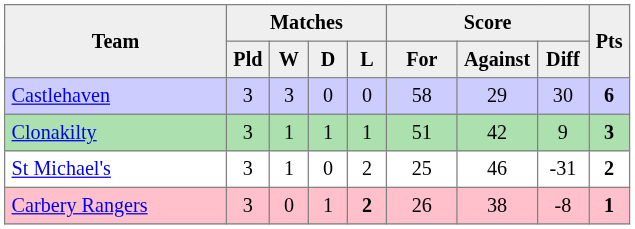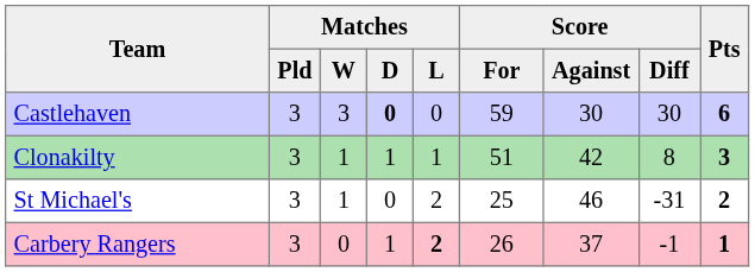 <table style=border-collapse:collapse border=1 cellspacing=0 cellpadding=5>
 <tr align=center bgcolor=#efefef>
 <th rowspan=2 width=165>Team</th>
 <th colspan=4>Matches</th>
 <th colspan=3>Score</th>
 <th rowspan=2width=20>Pts</th>
 </tr>
 <tr align=center bgcolor=#efefef>
 <th width=20>Pld</th>
 <th width=20>W</th>
 <th width=20>D</th>
 <th width=20>L</th>
 <th width=45>For</th>
 <th width=45>Against</th>
 <th width=30>Diff</th>
 </tr>
 <tr align=center style="background:#ccccff;">
 <td style="text-align:left;"><a href='#'>Castlehaven</a></td>
 <td>3</td>
 <td>3</td>
+<td><strong>0</strong></td>
 <td>0</td>
-<td>0</td>
-<td>58</td>
-<td>29</td>
+<td>59</td>
+<td>30</td>
 <td>30</td>
 <td><strong>6</strong></td>
 </tr>
 <tr align=center style="background:#ACE1AF;">
 <td style="text-align:left;"><a href='#'>Clonakilty</a></td>
 <td>3</td>
 <td>1</td>
 <td>1</td>
 <td>1</td>
 <td>51</td>
 <td>42</td>
-<td>9</td>
+<td>8</td>
 <td><strong>3</strong></td>
 </tr>
 <tr align=center>
 <td style="text-align:left;"><a href='#'>St Michael's</a></td>
 <td>3</td>
 <td>1</td>
 <td>0</td>
 <td>2</td>
 <td>25</td>
 <td>46</td>
 <td>-31</td>
 <td><strong>2</strong></td>
 </tr>
 <tr align=center style="background:#FFC0CB;">
 <td style="text-align:left;"><a href='#'>Carbery Rangers</a></td>
 <td>3</td>
 <td>0</td>
 <td>1</td>
 <td><strong>2</strong></td>
 <td>26</td>
-<td>38</td>
-<td>-8</td>
+<td>37</td>
+<td>-1</td>
 <td><strong>1</strong></td>
 </tr>
 </table>
